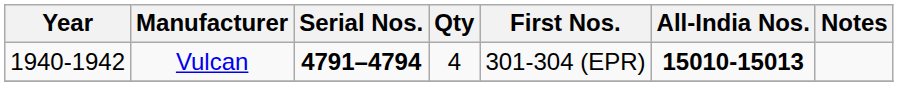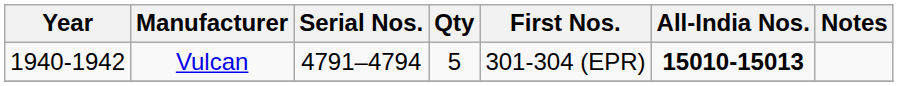 <table class=wikitable style=text-align:center>
 <tr>
 <th>Year</th>
 <th>Manufacturer</th>
 <th>Serial Nos.</th>
 <th>Qty</th>
 <th>First Nos.</th>
 <th>All-India Nos.</th>
 <th>Notes</th>
 </tr>
 <tr>
 <td>1940-1942</td>
 <td><a href='#'>Vulcan</a></td>
-<td><strong>4791–4794</strong></td>
-<td>4</td>
+<td>4791–4794</td>
+<td>5</td>
 <td>301-304 (EPR)</td>
 <td><strong>15010-15013</strong></td>
 <td></td>
 </tr>
 <tr>
 </tr>
 </table>
